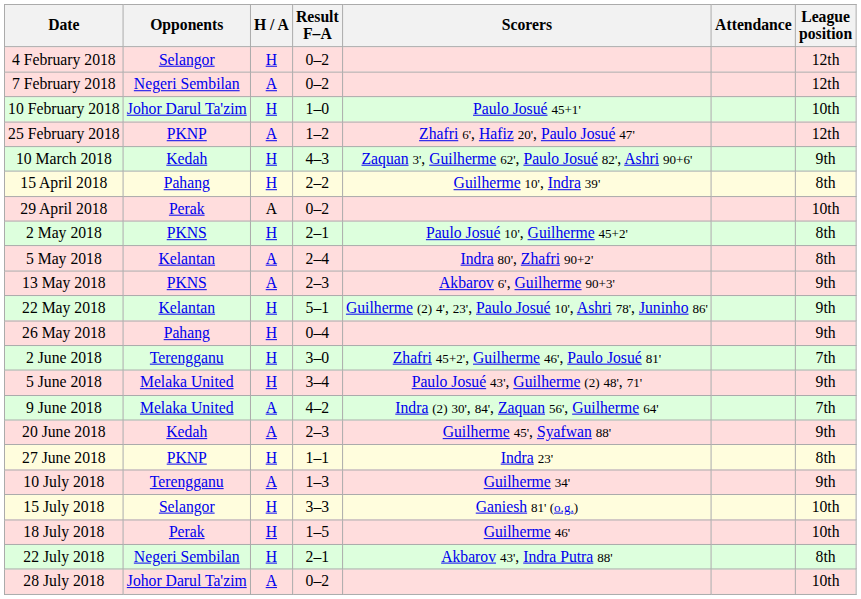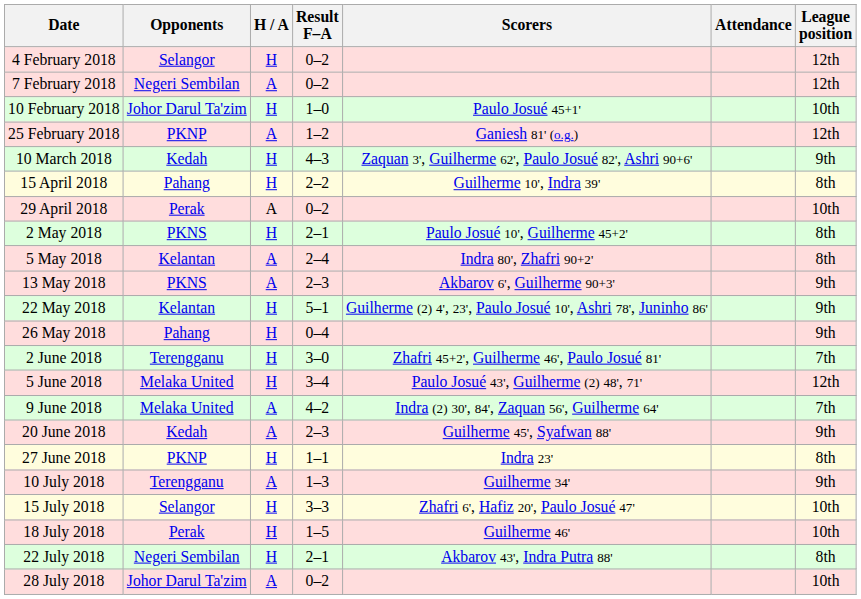 <table class="wikitable" style="text-align:center">
 <tr>
 <th>Date</th>
 <th>Opponents</th>
 <th>H / A</th>
 <th>Result<br>F–A</th>
 <th>Scorers</th>
 <th>Attendance</th>
 <th>League<br>position</th>
 </tr>
 <tr bgcolor="#ffdddd">
 <td>4 February 2018</td>
 <td><a href='#'>Selangor</a></td>
 <td><a href='#'>H</a></td>
 <td>0–2</td>
 <td></td>
 <td></td>
 <td>12th</td>
 </tr>
 <tr bgcolor="#ffdddd">
 <td>7 February 2018</td>
 <td><a href='#'>Negeri Sembilan</a></td>
 <td><a href='#'>A</a></td>
 <td>0–2</td>
 <td></td>
 <td></td>
 <td>12th</td>
 </tr>
 <tr bgcolor=#ddffdd>
 <td>10 February 2018</td>
 <td><a href='#'>Johor Darul Ta'zim</a></td>
 <td><a href='#'>H</a></td>
 <td>1–0</td>
 <td><a href='#'>Paulo Josué</a> <small>45+1'</small></td>
 <td></td>
 <td>10th</td>
 </tr>
 <tr bgcolor="#ffdddd">
 <td>25 February 2018</td>
 <td><a href='#'>PKNP</a></td>
 <td><a href='#'>A</a></td>
 <td>1–2</td>
-<td><a href='#'>Zhafri</a> <small>6'</small>, <a href='#'>Hafiz</a> <small>20'</small>, <a href='#'>Paulo Josué</a> <small>47'</small></td>
+<td><a href='#'>Ganiesh</a> <small>81' (<a href='#'>o.g.</a>)</small></td>
 <td></td>
 <td>12th</td>
 </tr>
 <tr bgcolor=#ddffdd>
 <td>10 March 2018</td>
 <td><a href='#'>Kedah</a></td>
 <td><a href='#'>H</a></td>
 <td>4–3</td>
 <td><a href='#'>Zaquan</a> <small>3'</small>, <a href='#'>Guilherme</a> <small>62'</small>, <a href='#'>Paulo Josué</a> <small>82'</small>, <a href='#'>Ashri</a> <small>90+6'</small></td>
 <td></td>
 <td>9th</td>
 </tr>
 <tr bgcolor=#fffddd>
 <td>15 April 2018</td>
 <td><a href='#'>Pahang</a></td>
 <td><a href='#'>H</a></td>
 <td>2–2</td>
 <td><a href='#'>Guilherme</a> <small>10'</small>, <a href='#'>Indra</a> <small>39'</small></td>
 <td></td>
 <td>8th</td>
 </tr>
 <tr bgcolor=#ffdddd>
 <td>29 April 2018</td>
 <td><a href='#'>Perak</a></td>
 <td>A</td>
 <td>0–2</td>
 <td></td>
 <td></td>
 <td>10th</td>
 </tr>
 <tr bgcolor=#ddffdd>
 <td>2 May 2018</td>
 <td><a href='#'>PKNS</a></td>
 <td><a href='#'>H</a></td>
 <td>2–1</td>
 <td><a href='#'>Paulo Josué</a> <small>10'</small>, <a href='#'>Guilherme</a> <small>45+2'</small></td>
 <td></td>
 <td>8th</td>
 </tr>
 <tr bgcolor=#ffdddd>
 <td>5 May 2018</td>
 <td><a href='#'>Kelantan</a></td>
 <td><a href='#'>A</a></td>
 <td>2–4</td>
 <td><a href='#'>Indra</a> <small>80'</small>, <a href='#'>Zhafri</a> <small>90+2'</small></td>
 <td></td>
 <td>8th</td>
 </tr>
 <tr bgcolor=#ffdddd>
 <td>13 May 2018</td>
 <td><a href='#'>PKNS</a></td>
 <td><a href='#'>A</a></td>
 <td>2–3</td>
 <td><a href='#'>Akbarov</a> <small>6'</small>, <a href='#'>Guilherme</a> <small>90+3'</small></td>
 <td></td>
 <td>9th</td>
 </tr>
 <tr bgcolor=#ddffdd>
 <td>22 May 2018</td>
 <td><a href='#'>Kelantan</a></td>
 <td><a href='#'>H</a></td>
 <td>5–1</td>
 <td><a href='#'>Guilherme</a> <small>(2)</small> <small>4'</small>, <small>23'</small>, <a href='#'>Paulo Josué</a> <small>10'</small>, <a href='#'>Ashri</a> <small>78'</small>, <a href='#'>Juninho</a> <small>86'</small></td>
 <td></td>
 <td>9th</td>
 </tr>
 <tr bgcolor=#ffdddd>
 <td>26 May 2018</td>
 <td><a href='#'>Pahang</a></td>
 <td><a href='#'>H</a></td>
 <td>0–4</td>
 <td></td>
 <td></td>
 <td>9th</td>
 </tr>
 <tr bgcolor=#ddffdd>
 <td>2 June 2018</td>
 <td><a href='#'>Terengganu</a></td>
 <td><a href='#'>H</a></td>
 <td>3–0</td>
 <td><a href='#'>Zhafri</a> <small>45+2'</small>, <a href='#'>Guilherme</a> <small>46'</small>, <a href='#'>Paulo Josué</a> <small>81'</small></td>
 <td></td>
 <td>7th</td>
 </tr>
 <tr bgcolor=#ffdddd>
 <td>5 June 2018</td>
 <td><a href='#'>Melaka United</a></td>
 <td><a href='#'>H</a></td>
 <td>3–4</td>
 <td><a href='#'>Paulo Josué</a> <small>43'</small>, <a href='#'>Guilherme</a> <small>(2)</small> <small>48'</small>, <small>71'</small></td>
 <td></td>
-<td>9th</td>
+<td>12th</td>
 </tr>
 <tr bgcolor=#ddffdd>
 <td>9 June 2018</td>
 <td><a href='#'>Melaka United</a></td>
 <td><a href='#'>A</a></td>
 <td>4–2</td>
 <td><a href='#'>Indra</a> <small>(2)</small> <small>30'</small>, <small>84'</small>, <a href='#'>Zaquan</a> <small>56'</small>, <a href='#'>Guilherme</a> <small>64'</small></td>
 <td></td>
 <td>7th</td>
 </tr>
 <tr bgcolor=#ffdddd>
 <td>20 June 2018</td>
 <td><a href='#'>Kedah</a></td>
 <td><a href='#'>A</a></td>
 <td>2–3</td>
 <td><a href='#'>Guilherme</a> <small>45'</small>, <a href='#'>Syafwan</a> <small>88'</small></td>
 <td></td>
 <td>9th</td>
 </tr>
 <tr bgcolor=#fffddd>
 <td>27 June 2018</td>
 <td><a href='#'>PKNP</a></td>
 <td><a href='#'>H</a></td>
 <td>1–1</td>
 <td><a href='#'>Indra</a> <small>23'</small></td>
 <td></td>
 <td>8th</td>
 </tr>
 <tr bgcolor="#ffdddd">
 <td>10 July 2018</td>
 <td><a href='#'>Terengganu</a></td>
 <td><a href='#'>A</a></td>
 <td>1–3</td>
 <td><a href='#'>Guilherme</a> <small>34'</small></td>
 <td></td>
 <td>9th</td>
 </tr>
 <tr bgcolor=#fffddd>
 <td>15 July 2018</td>
 <td><a href='#'>Selangor</a></td>
 <td><a href='#'>H</a></td>
 <td>3–3</td>
-<td><a href='#'>Ganiesh</a> <small>81' (<a href='#'>o.g.</a>)</small></td>
+<td><a href='#'>Zhafri</a> <small>6'</small>, <a href='#'>Hafiz</a> <small>20'</small>, <a href='#'>Paulo Josué</a> <small>47'</small></td>
 <td></td>
 <td>10th</td>
 </tr>
 <tr bgcolor="#ffdddd">
 <td>18 July 2018</td>
 <td><a href='#'>Perak</a></td>
 <td><a href='#'>H</a></td>
 <td>1–5</td>
 <td><a href='#'>Guilherme</a> <small>46'</small></td>
 <td></td>
 <td>10th</td>
 </tr>
 <tr bgcolor=#ddffdd>
 <td>22 July 2018</td>
 <td><a href='#'>Negeri Sembilan</a></td>
 <td><a href='#'>H</a></td>
 <td>2–1</td>
 <td><a href='#'>Akbarov</a> <small>43'</small>, <a href='#'>Indra Putra</a> <small>88'</small></td>
 <td></td>
 <td>8th</td>
 </tr>
 <tr bgcolor="#ffdddd">
 <td>28 July 2018</td>
 <td><a href='#'>Johor Darul Ta'zim</a></td>
 <td><a href='#'>A</a></td>
 <td>0–2</td>
 <td></td>
 <td></td>
 <td>10th</td>
 </tr>
 </table>
